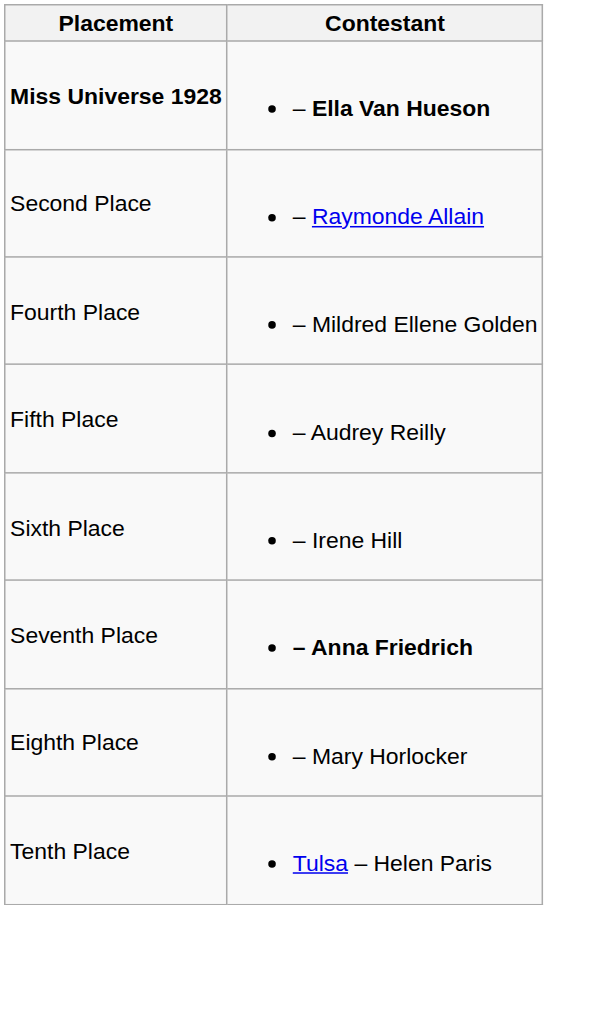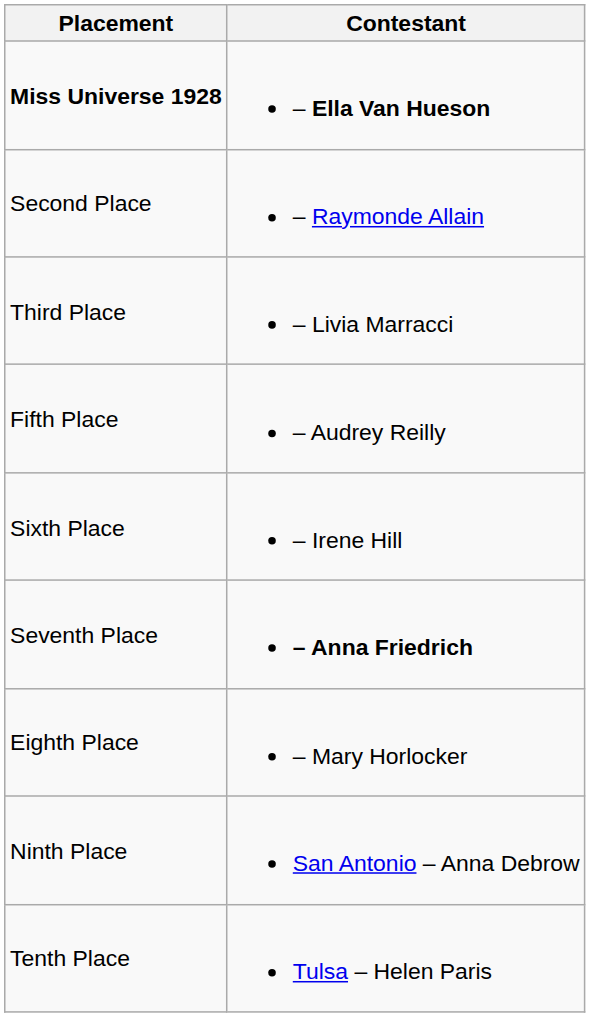 <table class="wikitable sortable" style="font-size: 95%;">
 <tr>
 <th>Placement</th>
 <th>Contestant</th>
 </tr>
 <tr>
 <td><strong>Miss Universe 1928</strong></td>
 <td><br><ul><li><strong></strong> – <strong>Ella Van Hueson</strong></li></ul></td>
 </tr>
 <tr>
 <td>Second Place</td>
 <td><br><ul><li> – <a href='#'>Raymonde Allain</a></li></ul></td>
 </tr>
 <tr>
-<td>Fourth Place</td>
-<td><br><ul><li> – Mildred Ellene Golden</li></ul></td>
+<td>Third Place</td>
+<td><br><ul><li> – Livia Marracci</li></ul></td>
 </tr>
 <tr>
 <td>Fifth Place</td>
 <td><br><ul><li> – Audrey Reilly</li></ul></td>
 </tr>
 <tr>
 <td>Sixth Place</td>
 <td><br><ul><li> – Irene Hill</li></ul></td>
 </tr>
 <tr>
 <td>Seventh Place</td>
 <td><strong><br><ul><li> – Anna Friedrich</li></ul></strong></td>
 </tr>
 <tr>
 <td>Eighth Place</td>
 <td><br><ul><li> – Mary Horlocker</li></ul></td>
 </tr>
 <tr>
+<td>Ninth Place</td>
+<td><br><ul><li> <a href='#'>San Antonio</a> – Anna Debrow</li></ul></td>
+</tr>
+<tr>
 <td>Tenth Place</td>
 <td><br><ul><li> <a href='#'>Tulsa</a> – Helen Paris</li></ul></td>
 </tr>
 </table>
